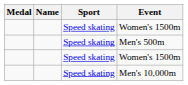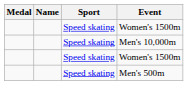 <table class="wikitable sortable" style="font-size:90%">
 <tr>
 <th>Medal</th>
 <th>Name</th>
 <th>Sport</th>
 <th>Event</th>
 </tr>
 <tr>
 <td></td>
 <td></td>
 <td><a href='#'>Speed skating</a></td>
 <td>Women's 1500m</td>
 </tr>
 <tr>
 <td></td>
 <td></td>
 <td><a href='#'>Speed skating</a></td>
-<td>Men's 500m</td>
+<td>Men's 10,000m</td>
 </tr>
 <tr>
 <td></td>
 <td></td>
 <td><a href='#'>Speed skating</a></td>
 <td>Women's 1500m</td>
 </tr>
 <tr>
 <td></td>
 <td></td>
 <td><a href='#'>Speed skating</a></td>
-<td>Men's 10,000m</td>
+<td>Men's 500m</td>
 </tr>
 </table>
